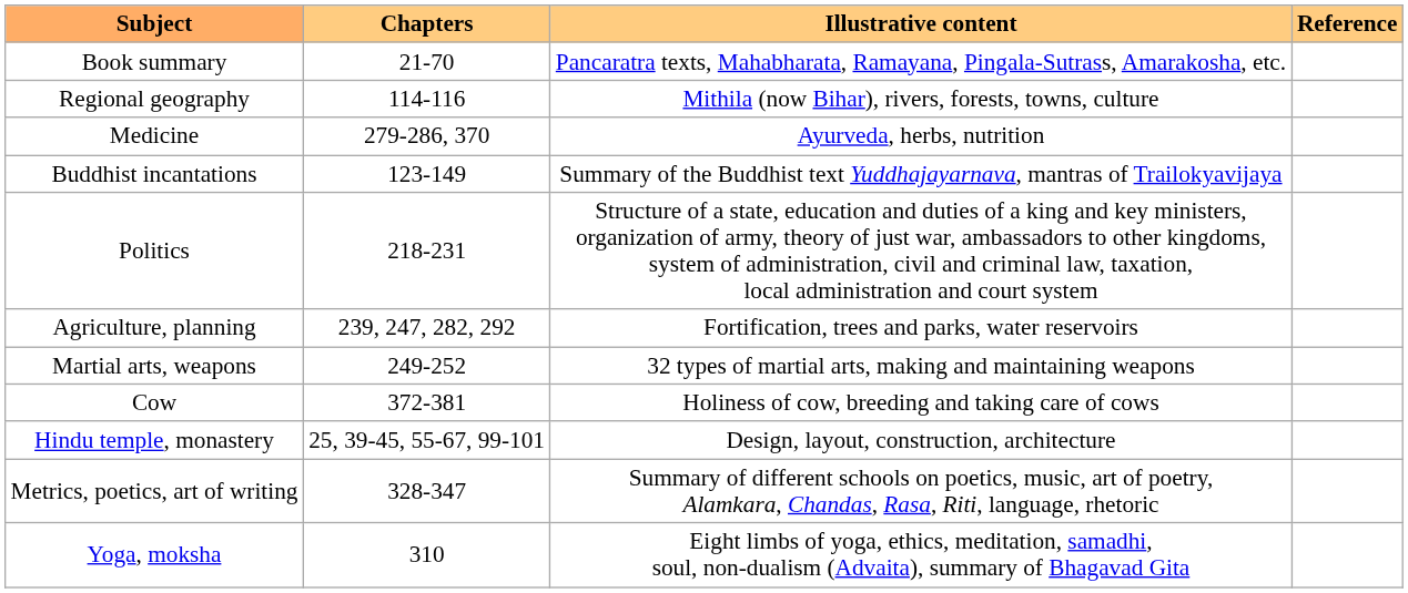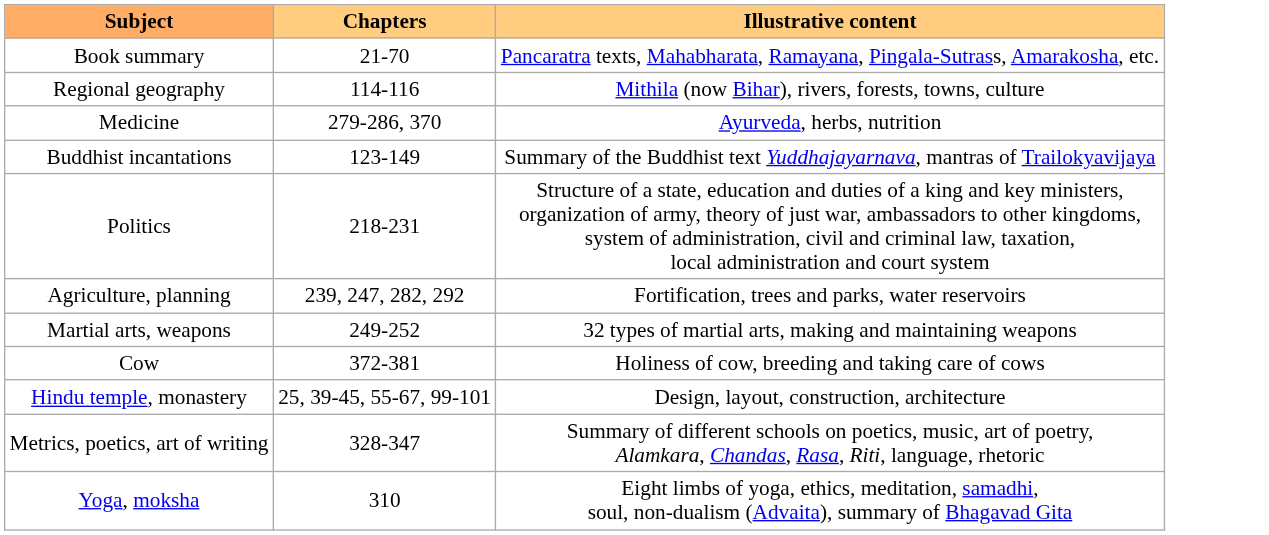 <table class="wikitable" align=center style = " background: transparent; ">
 <tr style="text-align: center;">
 <td style="background: #ffad66;"><strong>Subject</strong></td>
 <td style="background: #ffcc80;"><strong>Chapters</strong></td>
 <td style="background: #ffcc80;"><strong>Illustrative content</strong></td>
-<td style="background: #ffcc80;"><strong>Reference</strong></td>
 </tr>
 <tr style="text-align: center;">
 <td>Book summary</td>
 <td>21-70</td>
 <td><a href='#'>Pancaratra</a> texts, <a href='#'>Mahabharata</a>, <a href='#'>Ramayana</a>, <a href='#'>Pingala-Sutras</a>s, <a href='#'>Amarakosha</a>, etc.</td>
-<td></td>
 </tr>
 <tr style="text-align: center;">
 <td>Regional geography</td>
 <td>114-116</td>
 <td><a href='#'>Mithila</a> (now <a href='#'>Bihar</a>), rivers, forests, towns, culture</td>
-<td></td>
 </tr>
 <tr style="text-align: center;">
 <td>Medicine</td>
 <td>279-286, 370</td>
 <td><a href='#'>Ayurveda</a>, herbs, nutrition</td>
-<td></td>
 </tr>
 <tr style="text-align: center;">
 <td>Buddhist incantations</td>
 <td>123-149</td>
 <td>Summary of the Buddhist text <em><a href='#'>Yuddhajayarnava</a></em>, mantras of <a href='#'>Trailokyavijaya</a></td>
-<td></td>
 </tr>
 <tr style="text-align: center;">
 <td>Politics</td>
 <td>218-231</td>
 <td>Structure of a state, education and duties of a king and key ministers,<br>organization of army, theory of just war, ambassadors to other kingdoms,<br>system of administration, civil and criminal law, taxation,<br>local administration and court system</td>
-<td></td>
 </tr>
 <tr style="text-align: center;">
 <td>Agriculture, planning</td>
 <td>239, 247, 282, 292</td>
 <td>Fortification, trees and parks, water reservoirs</td>
-<td></td>
 </tr>
 <tr style="text-align: center;">
 <td>Martial arts, weapons</td>
 <td>249-252</td>
 <td>32 types of martial arts, making and maintaining weapons</td>
-<td></td>
 </tr>
 <tr style="text-align: center;">
 <td>Cow</td>
 <td>372-381</td>
 <td>Holiness of cow, breeding and taking care of cows</td>
-<td></td>
 </tr>
 <tr style="text-align: center;">
 <td><a href='#'>Hindu temple</a>, monastery</td>
 <td>25, 39-45, 55-67, 99-101</td>
 <td>Design, layout, construction, architecture</td>
-<td></td>
 </tr>
 <tr style="text-align: center;">
 <td>Metrics, poetics, art of writing</td>
 <td>328-347</td>
 <td>Summary of different schools on poetics, music, art of poetry,<br><em>Alamkara</em>, <em><a href='#'>Chandas</a></em>, <em><a href='#'>Rasa</a></em>, <em>Riti</em>, language, rhetoric</td>
-<td></td>
 </tr>
 <tr style="text-align: center;">
 <td><a href='#'>Yoga</a>, <a href='#'>moksha</a></td>
 <td>310</td>
 <td>Eight limbs of yoga, ethics, meditation,  <a href='#'>samadhi</a>,<br>soul, non-dualism (<a href='#'>Advaita</a>), summary of <a href='#'>Bhagavad Gita</a></td>
-<td></td>
 </tr>
 </table>
